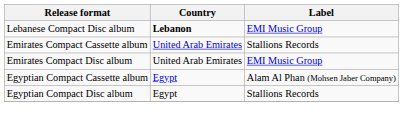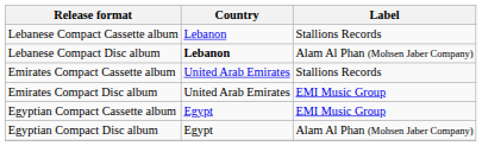 <table class="wikitable">
 <tr>
 <th>Release format</th>
 <th>Country</th>
 <th>Label</th>
 </tr>
 <tr>
+<td>Lebanese Compact Cassette album</td>
+<td><a href='#'>Lebanon</a></td>
+<td>Stallions Records</td>
+</tr>
+<tr>
 <td>Lebanese Compact Disc album</td>
 <td><strong>Lebanon</strong></td>
-<td><a href='#'>EMI Music Group</a></td>
+<td>Alam Al Phan <small>(Mohsen Jaber Company)</small></td>
 </tr>
 <tr>
 <td>Emirates Compact Cassette album</td>
 <td><a href='#'>United Arab Emirates</a></td>
 <td>Stallions Records</td>
 </tr>
 <tr>
 <td>Emirates Compact Disc album</td>
 <td>United Arab Emirates</td>
 <td><a href='#'>EMI Music Group</a></td>
 </tr>
 <tr>
 <td>Egyptian Compact Cassette album</td>
 <td><a href='#'>Egypt</a></td>
-<td>Alam Al Phan <small>(Mohsen Jaber Company)</small></td>
+<td><a href='#'>EMI Music Group</a></td>
 </tr>
 <tr>
 <td>Egyptian Compact Disc album</td>
 <td>Egypt</td>
-<td>Stallions Records</td>
+<td>Alam Al Phan <small>(Mohsen Jaber Company)</small></td>
 </tr>
 <tr>
 </tr>
 </table>
